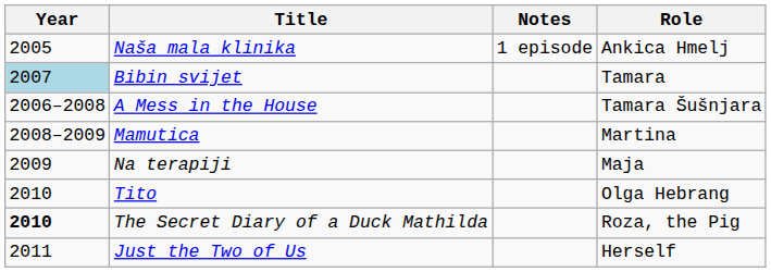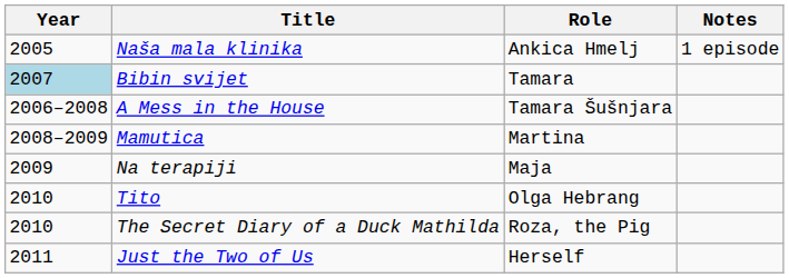 <table class="wikitable sortable">
 <tr>
 <th>Year</th>
 <th>Title</th>
+<th>Role</th>
 <th class="unsortable">Notes</th>
-<th>Role</th>
 </tr>
 <tr>
 <td>2005</td>
 <td><em><a href='#'>Naša mala klinika</a></em></td>
+<td>Ankica Hmelj</td>
 <td>1 episode</td>
-<td>Ankica Hmelj</td>
 </tr>
 <tr>
 <td style="background: lightblue;">2007</td>
 <td><em><a href='#'>Bibin svijet</a></em></td>
+<td>Tamara</td>
 <td></td>
-<td>Tamara</td>
 </tr>
 <tr>
 <td>2006–2008</td>
 <td><em><a href='#'>A Mess in the House</a></em></td>
+<td>Tamara Šušnjara</td>
 <td></td>
-<td>Tamara Šušnjara</td>
 </tr>
 <tr>
 <td>2008–2009</td>
 <td><em><a href='#'>Mamutica</a></em></td>
+<td>Martina</td>
 <td></td>
-<td>Martina</td>
 </tr>
 <tr>
 <td>2009</td>
 <td><em>Na terapiji</em></td>
+<td>Maja</td>
 <td></td>
-<td>Maja</td>
 </tr>
 <tr>
 <td>2010</td>
 <td><em><a href='#'>Tito</a></em></td>
+<td>Olga Hebrang</td>
 <td></td>
-<td>Olga Hebrang</td>
 </tr>
 <tr>
-<td><strong>2010</strong></td>
+<td>2010</td>
 <td><em>The Secret Diary of a Duck Mathilda</em></td>
+<td>Roza, the Pig</td>
 <td></td>
-<td>Roza, the Pig</td>
 </tr>
 <tr>
 <td>2011</td>
 <td><em><a href='#'>Just the Two of Us</a></em></td>
+<td>Herself</td>
 <td></td>
-<td>Herself</td>
 </tr>
 </table>
